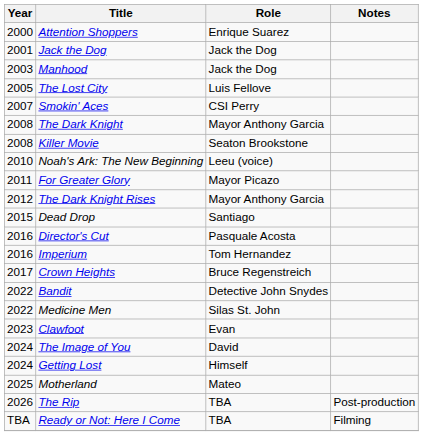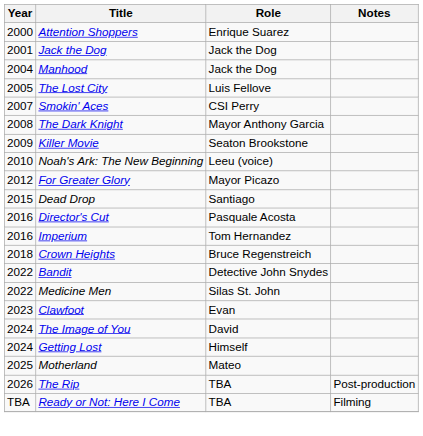 <table class="wikitable sortable">
 <tr>
 <th>Year</th>
 <th>Title</th>
 <th>Role</th>
 <th class="unsortable">Notes</th>
 </tr>
 <tr>
 <td>2000</td>
 <td><em><a href='#'>Attention Shoppers</a></em></td>
 <td>Enrique Suarez</td>
 <td></td>
 </tr>
 <tr>
 <td>2001</td>
 <td><em><a href='#'>Jack the Dog</a></em></td>
 <td>Jack the Dog</td>
 <td></td>
 </tr>
 <tr>
-<td>2003</td>
+<td>2004</td>
 <td><em><a href='#'>Manhood</a></em></td>
 <td>Jack the Dog</td>
 <td></td>
 </tr>
 <tr>
 <td>2005</td>
 <td><em><a href='#'>The Lost City</a></em></td>
 <td>Luis Fellove</td>
 <td></td>
 </tr>
 <tr>
 <td>2007</td>
 <td><em><a href='#'>Smokin' Aces</a></em></td>
 <td>CSI Perry</td>
 <td></td>
 </tr>
 <tr>
 <td>2008</td>
 <td><em><a href='#'>The Dark Knight</a></em></td>
 <td>Mayor Anthony Garcia</td>
 <td></td>
 </tr>
 <tr>
-<td>2008</td>
+<td>2009</td>
 <td><em><a href='#'>Killer Movie</a></em></td>
 <td>Seaton Brookstone</td>
 <td></td>
 </tr>
 <tr>
 <td>2010</td>
 <td><em>Noah's Ark: The New Beginning</em></td>
 <td>Leeu (voice)</td>
 <td></td>
 </tr>
 <tr>
-<td>2011</td>
+<td>2012</td>
 <td><em><a href='#'>For Greater Glory</a></em></td>
 <td>Mayor Picazo</td>
-<td></td>
-</tr>
-<tr>
-<td>2012</td>
-<td><em><a href='#'>The Dark Knight Rises</a></em></td>
-<td>Mayor Anthony Garcia</td>
 <td></td>
 </tr>
 <tr>
 <td>2015</td>
 <td><em>Dead Drop</em></td>
 <td>Santiago</td>
 <td></td>
 </tr>
 <tr>
 <td>2016</td>
 <td><em><a href='#'>Director's Cut</a></em></td>
 <td>Pasquale Acosta</td>
 <td></td>
 </tr>
 <tr>
 <td>2016</td>
 <td><em><a href='#'>Imperium</a></em></td>
 <td>Tom Hernandez</td>
 <td></td>
 </tr>
 <tr>
-<td>2017</td>
+<td>2018</td>
 <td><em><a href='#'>Crown Heights</a></em></td>
 <td>Bruce Regenstreich</td>
 <td></td>
 </tr>
 <tr>
 <td>2022</td>
 <td><em><a href='#'>Bandit</a></em></td>
 <td>Detective John Snydes</td>
 <td></td>
 </tr>
 <tr>
 <td>2022</td>
 <td><em>Medicine Men</em></td>
 <td>Silas St. John</td>
 <td></td>
 </tr>
 <tr>
 <td>2023</td>
 <td><em><a href='#'>Clawfoot</a></em></td>
 <td>Evan</td>
 <td></td>
 </tr>
 <tr>
 <td>2024</td>
 <td><em><a href='#'>The Image of You</a></em></td>
 <td>David</td>
 <td></td>
 </tr>
 <tr>
 <td>2024</td>
 <td><em><a href='#'>Getting Lost</a></em></td>
 <td>Himself</td>
 <td></td>
 </tr>
 <tr>
 <td>2025</td>
 <td><em>Motherland</em></td>
 <td>Mateo</td>
 <td></td>
 </tr>
 <tr>
 <td>2026</td>
 <td><em><a href='#'>The Rip</a></em></td>
 <td>TBA</td>
 <td>Post-production</td>
 </tr>
 <tr>
 <td>TBA</td>
 <td><em><a href='#'>Ready or Not: Here I Come</a></em></td>
 <td>TBA</td>
 <td>Filming</td>
 </tr>
 <tr>
 </tr>
 </table>
